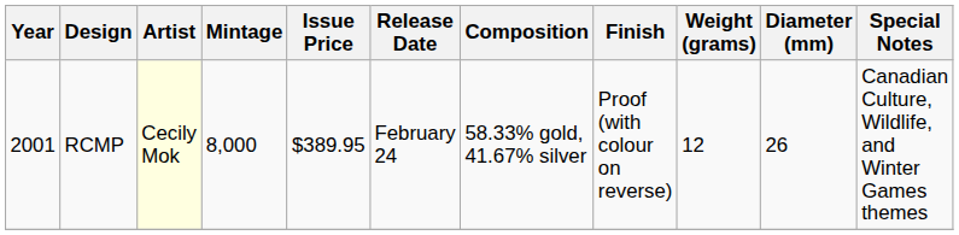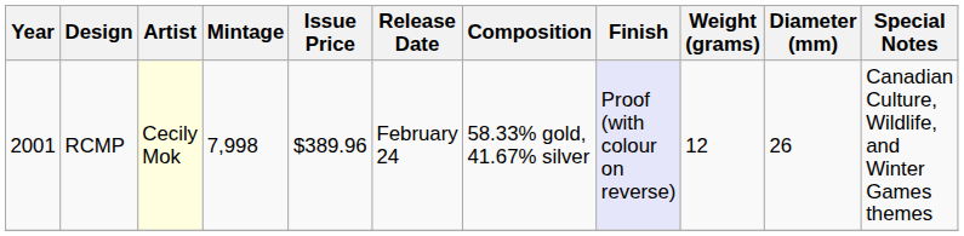 <table class="wikitable">
 <tr>
 <th>Year</th>
 <th>Design</th>
 <th>Artist</th>
 <th>Mintage</th>
 <th>Issue Price</th>
 <th>Release Date</th>
 <th>Composition</th>
 <th>Finish</th>
 <th>Weight (grams)</th>
 <th>Diameter (mm)</th>
 <th>Special Notes</th>
 </tr>
 <tr>
 <td>2001</td>
 <td>RCMP</td>
 <td style="background: lightyellow;">Cecily Mok</td>
-<td>8,000</td>
-<td>$389.95</td>
+<td>7,998</td>
+<td>$389.96</td>
 <td>February 24</td>
 <td>58.33% gold, 41.67% silver</td>
-<td>Proof (with colour on reverse)</td>
+<td style="background: lavender;">Proof (with colour on reverse)</td>
 <td>12</td>
 <td>26</td>
 <td>Canadian Culture, Wildlife, and Winter Games themes</td>
 </tr>
 <tr>
 </tr>
 </table>
